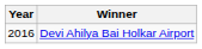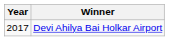 <table class="wikitable">
 <tr>
 <th>Year</th>
 <th>Winner</th>
 </tr>
 <tr>
-<td>2016</td>
+<td>2017</td>
 <td> <a href='#'>Devi Ahilya Bai Holkar Airport</a></td>
 </tr>
 </table>
